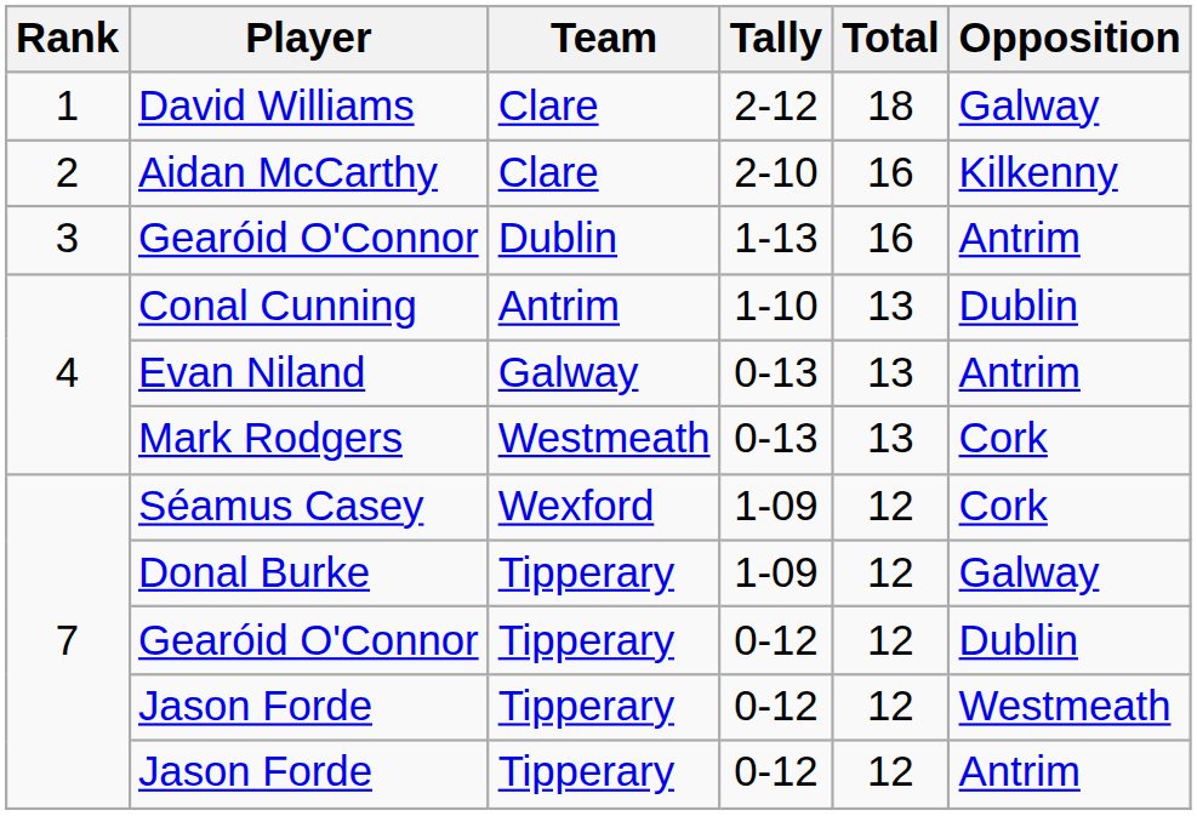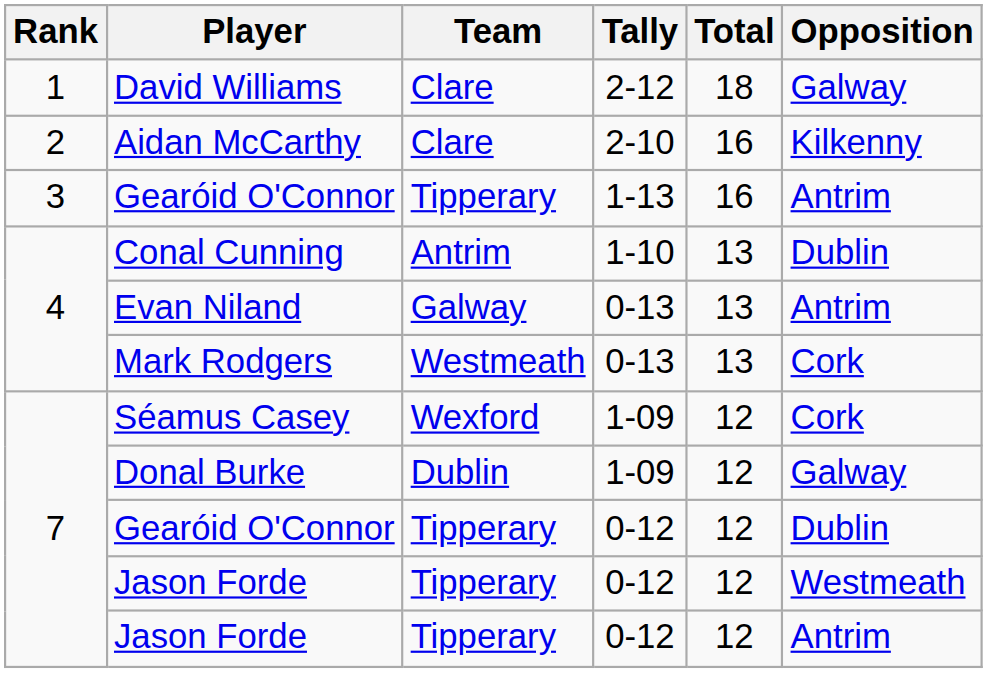 <table class="wikitable">
 <tr>
 <th>Rank</th>
 <th>Player</th>
 <th>Team</th>
 <th>Tally</th>
 <th>Total</th>
 <th>Opposition</th>
 </tr>
 <tr>
 <td rowspan=1 align=center>1</td>
 <td><a href='#'>David Williams</a></td>
 <td><a href='#'>Clare</a></td>
 <td align=center>2-12</td>
 <td align=center>18</td>
 <td><a href='#'>Galway</a></td>
 </tr>
 <tr>
 <td rowspan=1 align=center>2</td>
 <td><a href='#'>Aidan McCarthy</a></td>
 <td><a href='#'>Clare</a></td>
 <td align=center>2-10</td>
 <td align=center>16</td>
 <td><a href='#'>Kilkenny</a></td>
 </tr>
 <tr>
 <td rowspan=1 align=center>3</td>
 <td><a href='#'>Gearóid O'Connor</a></td>
-<td><a href='#'>Dublin</a></td>
+<td><a href='#'>Tipperary</a></td>
 <td align=center>1-13</td>
 <td align=center>16</td>
 <td><a href='#'>Antrim</a></td>
 </tr>
 <tr>
 <td rowspan=3 align=center>4</td>
 <td><a href='#'>Conal Cunning</a></td>
 <td><a href='#'>Antrim</a></td>
 <td align=center>1-10</td>
 <td align=center>13</td>
 <td><a href='#'>Dublin</a></td>
 </tr>
 <tr>
 <td><a href='#'>Evan Niland</a></td>
 <td><a href='#'>Galway</a></td>
 <td align=center>0-13</td>
 <td align=center>13</td>
 <td><a href='#'>Antrim</a></td>
 </tr>
 <tr>
 <td><a href='#'>Mark Rodgers</a></td>
 <td><a href='#'>Westmeath</a></td>
 <td align=center>0-13</td>
 <td align=center>13</td>
 <td><a href='#'>Cork</a></td>
 </tr>
 <tr>
 <td rowspan=5 align=center>7</td>
 <td><a href='#'>Séamus Casey</a></td>
 <td><a href='#'>Wexford</a></td>
 <td align=center>1-09</td>
 <td align=center>12</td>
 <td><a href='#'>Cork</a></td>
 </tr>
 <tr>
 <td><a href='#'>Donal Burke</a></td>
-<td><a href='#'>Tipperary</a></td>
+<td><a href='#'>Dublin</a></td>
 <td align=center>1-09</td>
 <td align=center>12</td>
 <td><a href='#'>Galway</a></td>
 </tr>
 <tr>
 <td><a href='#'>Gearóid O'Connor</a></td>
 <td><a href='#'>Tipperary</a></td>
 <td align=center>0-12</td>
 <td align=center>12</td>
 <td><a href='#'>Dublin</a></td>
 </tr>
 <tr>
 <td><a href='#'>Jason Forde</a></td>
 <td><a href='#'>Tipperary</a></td>
 <td align=center>0-12</td>
 <td align=center>12</td>
 <td><a href='#'>Westmeath</a></td>
 </tr>
 <tr>
 <td><a href='#'>Jason Forde</a></td>
 <td><a href='#'>Tipperary</a></td>
 <td align=center>0-12</td>
 <td align=center>12</td>
 <td><a href='#'>Antrim</a></td>
 </tr>
 </table>
